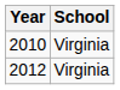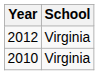 <table class="wikitable">
 <tr>
 <th>Year</th>
 <th>School</th>
 </tr>
 <tr>
+<td>2012</td>
+<td>Virginia</td>
+</tr>
+<tr>
 <td>2010</td>
 <td>Virginia</td>
 </tr>
-<tr>
-<td>2012</td>
-<td>Virginia</td>
-</tr>
 </table>
